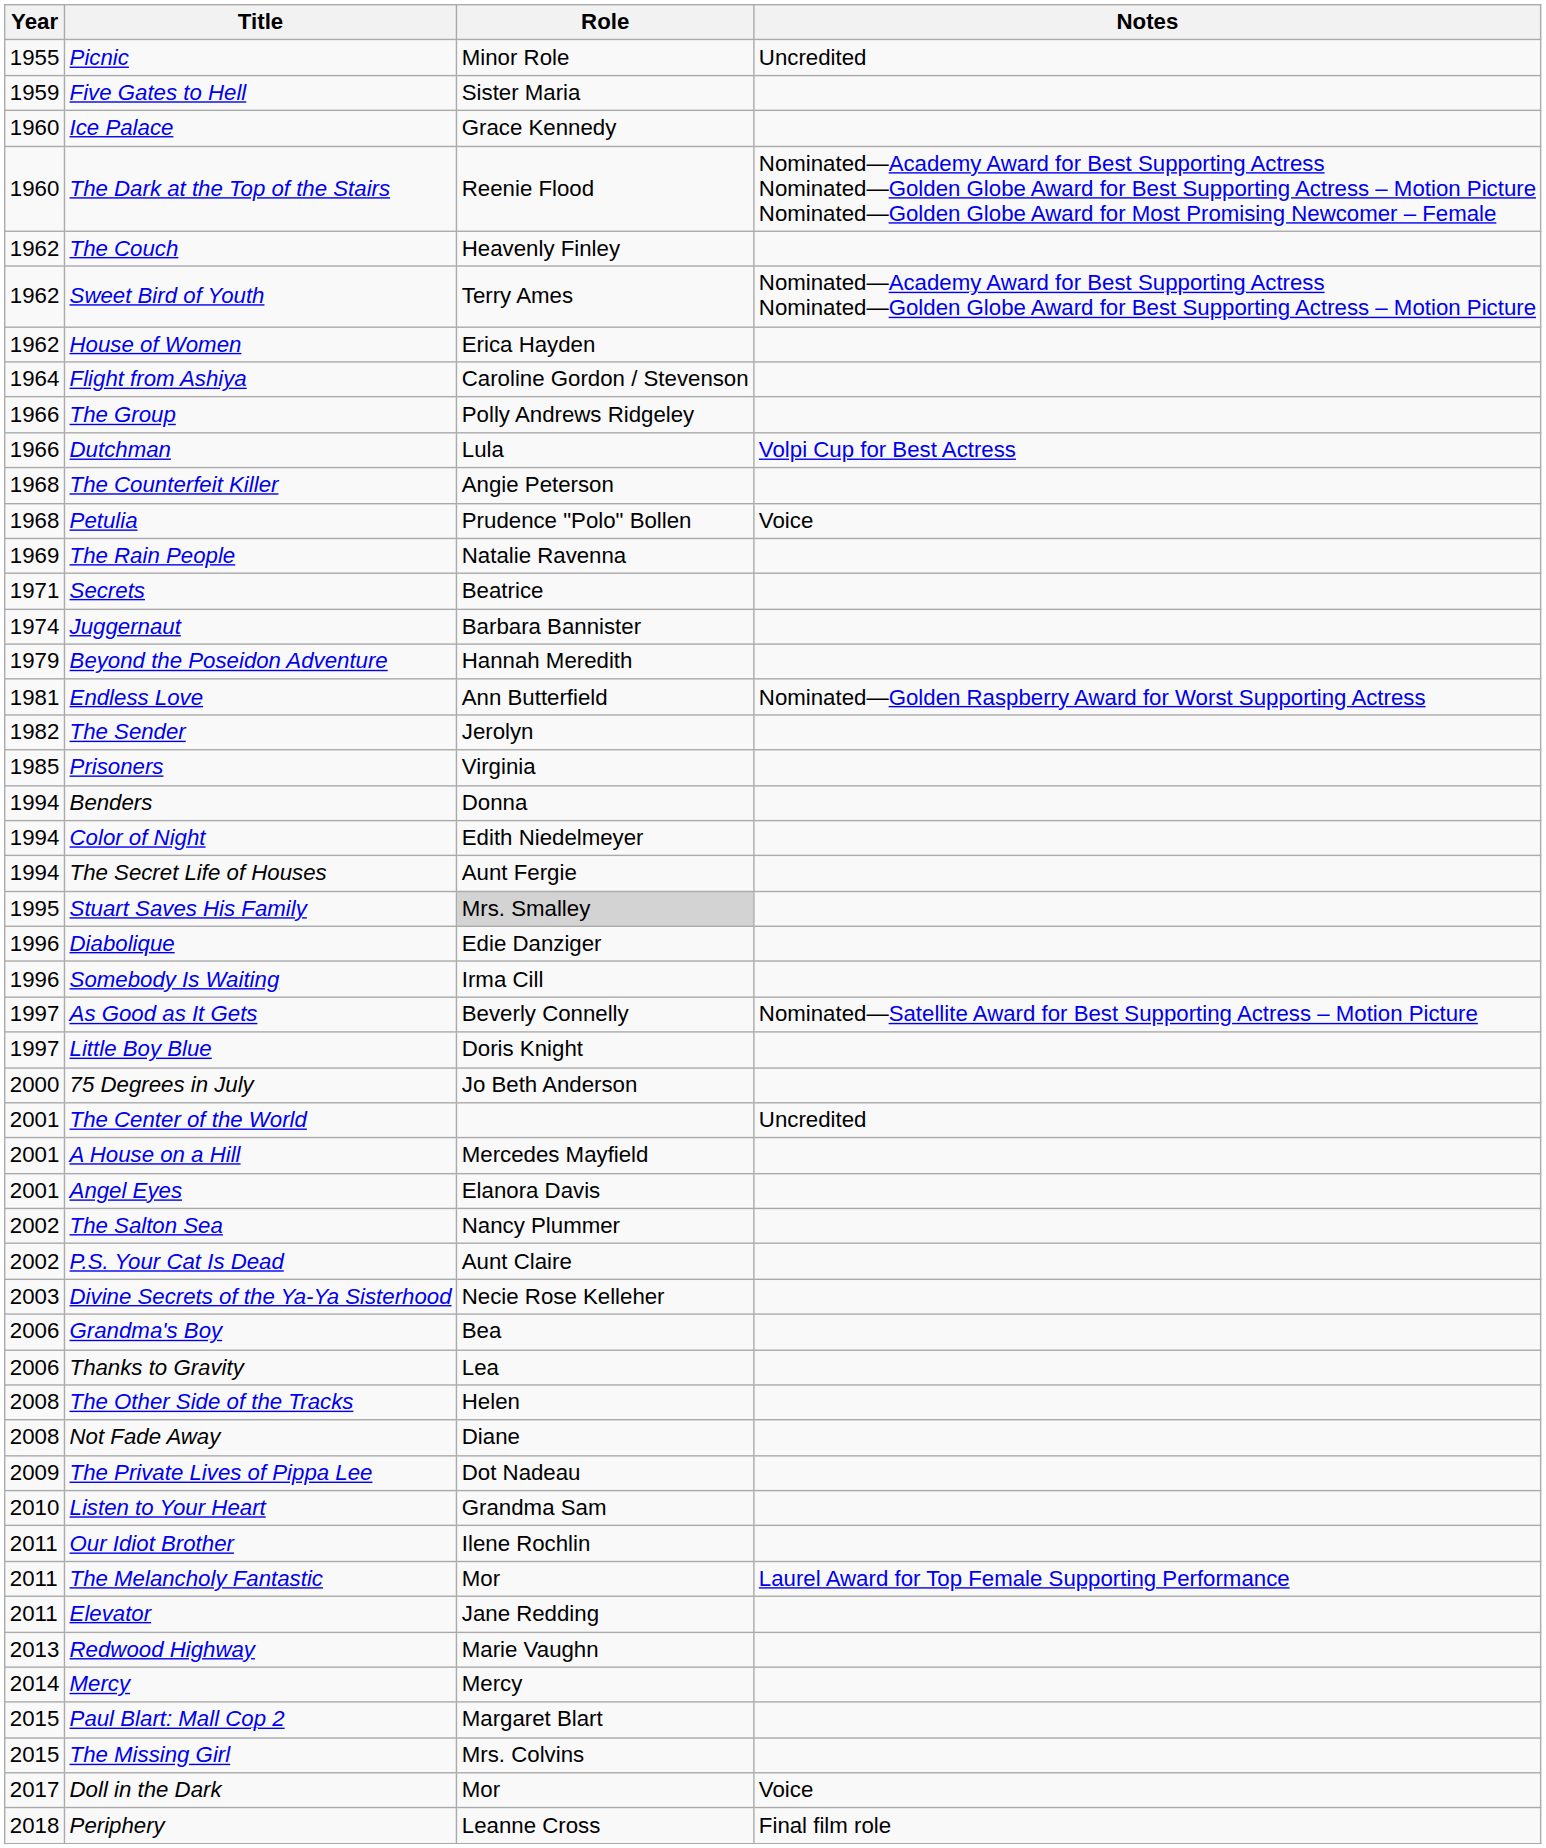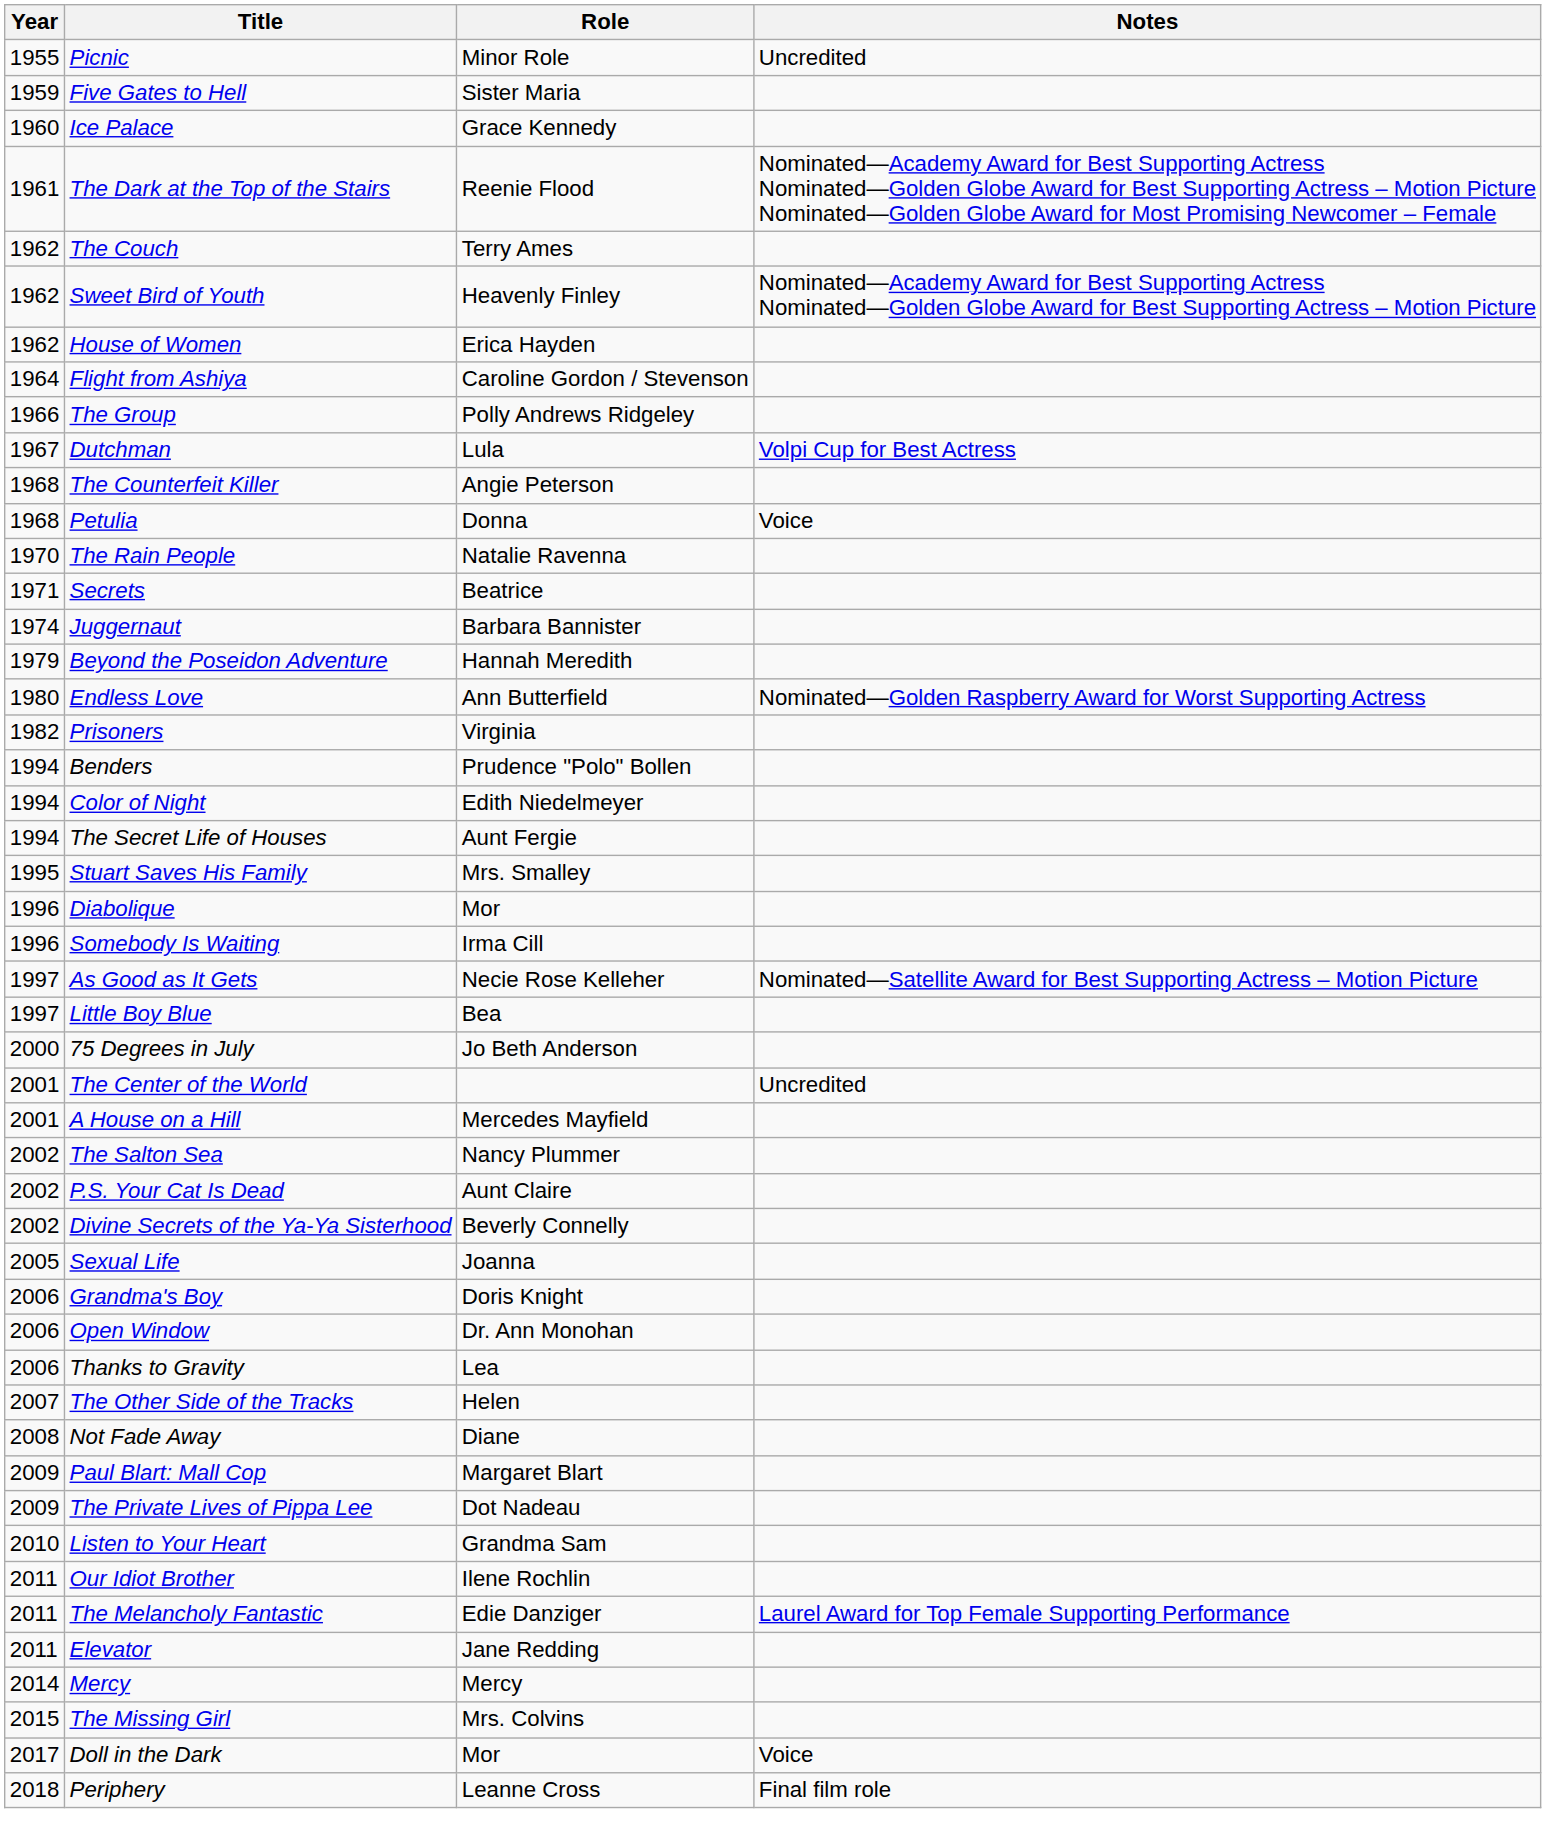 <table class="wikitable sortable">
 <tr>
 <th>Year</th>
 <th>Title</th>
 <th>Role</th>
 <th class="unsortable">Notes</th>
 </tr>
 <tr>
 <td>1955</td>
 <td><em><a href='#'>Picnic</a></em></td>
 <td>Minor Role</td>
 <td>Uncredited</td>
 </tr>
 <tr>
 <td>1959</td>
 <td><em><a href='#'>Five Gates to Hell</a></em></td>
 <td>Sister Maria</td>
 <td></td>
 </tr>
 <tr>
 <td>1960</td>
 <td><em><a href='#'>Ice Palace</a></em></td>
 <td>Grace Kennedy</td>
 <td></td>
 </tr>
 <tr>
-<td>1960</td>
+<td>1961</td>
 <td><em><a href='#'>The Dark at the Top of the Stairs</a></em></td>
 <td>Reenie Flood</td>
 <td>Nominated—<a href='#'>Academy Award for Best Supporting Actress</a><br>Nominated—<a href='#'>Golden Globe Award for Best Supporting Actress – Motion Picture</a><br>Nominated—<a href='#'>Golden Globe Award for Most Promising Newcomer – Female</a></td>
 </tr>
 <tr>
 <td>1962</td>
 <td><em><a href='#'>The Couch</a></em></td>
-<td>Heavenly Finley</td>
+<td>Terry Ames</td>
 <td></td>
 </tr>
 <tr>
 <td>1962</td>
 <td><em><a href='#'>Sweet Bird of Youth</a></em></td>
-<td>Terry Ames</td>
+<td>Heavenly Finley</td>
 <td>Nominated—<a href='#'>Academy Award for Best Supporting Actress</a><br>Nominated—<a href='#'>Golden Globe Award for Best Supporting Actress – Motion Picture</a></td>
 </tr>
 <tr>
 <td>1962</td>
 <td><em><a href='#'>House of Women</a></em></td>
 <td>Erica Hayden</td>
 <td></td>
 </tr>
 <tr>
 <td>1964</td>
 <td><em><a href='#'>Flight from Ashiya</a></em></td>
 <td>Caroline Gordon / Stevenson</td>
 <td></td>
 </tr>
 <tr>
 <td>1966</td>
 <td><em><a href='#'>The Group</a></em></td>
 <td>Polly Andrews Ridgeley</td>
 <td></td>
 </tr>
 <tr>
-<td>1966</td>
+<td>1967</td>
 <td><em><a href='#'>Dutchman</a></em></td>
 <td>Lula</td>
 <td><a href='#'>Volpi Cup for Best Actress</a></td>
 </tr>
 <tr>
 <td>1968</td>
 <td><em><a href='#'>The Counterfeit Killer</a></em></td>
 <td>Angie Peterson</td>
 <td></td>
 </tr>
 <tr>
 <td>1968</td>
 <td><em><a href='#'>Petulia</a></em></td>
-<td>Prudence "Polo" Bollen</td>
+<td>Donna</td>
 <td>Voice</td>
 </tr>
 <tr>
-<td>1969</td>
+<td>1970</td>
 <td><em><a href='#'>The Rain People</a></em></td>
 <td>Natalie Ravenna</td>
 <td></td>
 </tr>
 <tr>
 <td>1971</td>
 <td><em><a href='#'>Secrets</a></em></td>
 <td>Beatrice</td>
 <td></td>
 </tr>
 <tr>
 <td>1974</td>
 <td><em><a href='#'>Juggernaut</a></em></td>
 <td>Barbara Bannister</td>
 <td></td>
 </tr>
 <tr>
 <td>1979</td>
 <td><em><a href='#'>Beyond the Poseidon Adventure</a></em></td>
 <td>Hannah Meredith</td>
 <td></td>
 </tr>
 <tr>
-<td>1981</td>
+<td>1980</td>
 <td><em><a href='#'>Endless Love</a></em></td>
 <td>Ann Butterfield</td>
 <td>Nominated—<a href='#'>Golden Raspberry Award for Worst Supporting Actress</a></td>
 </tr>
 <tr>
 <td>1982</td>
-<td><em><a href='#'>The Sender</a></em></td>
-<td>Jerolyn</td>
-<td></td>
-</tr>
-<tr>
-<td>1985</td>
 <td><em><a href='#'>Prisoners</a></em></td>
 <td>Virginia</td>
 <td></td>
 </tr>
 <tr>
 <td>1994</td>
 <td><em>Benders</em></td>
-<td>Donna</td>
+<td>Prudence "Polo" Bollen</td>
 <td></td>
 </tr>
 <tr>
 <td>1994</td>
 <td><em><a href='#'>Color of Night</a></em></td>
 <td>Edith Niedelmeyer</td>
 <td></td>
 </tr>
 <tr>
 <td>1994</td>
 <td><em>The Secret Life of Houses</em></td>
 <td>Aunt Fergie</td>
 <td></td>
 </tr>
 <tr>
 <td>1995</td>
 <td><em><a href='#'>Stuart Saves His Family</a></em></td>
-<td style="background: lightgrey;">Mrs. Smalley</td>
+<td>Mrs. Smalley</td>
 <td></td>
 </tr>
 <tr>
 <td>1996</td>
 <td><em><a href='#'>Diabolique</a></em></td>
-<td>Edie Danziger</td>
+<td>Mor</td>
 <td></td>
 </tr>
 <tr>
 <td>1996</td>
 <td><em><a href='#'>Somebody Is Waiting</a></em></td>
 <td>Irma Cill</td>
 <td></td>
 </tr>
 <tr>
 <td>1997</td>
 <td><em><a href='#'>As Good as It Gets</a></em></td>
-<td>Beverly Connelly</td>
+<td>Necie Rose Kelleher</td>
 <td>Nominated—<a href='#'>Satellite Award for Best Supporting Actress – Motion Picture</a></td>
 </tr>
 <tr>
 <td>1997</td>
 <td><em><a href='#'>Little Boy Blue</a></em></td>
-<td>Doris Knight</td>
+<td>Bea</td>
 <td></td>
 </tr>
 <tr>
 <td>2000</td>
 <td><em>75 Degrees in July</em></td>
 <td>Jo Beth Anderson</td>
 <td></td>
 </tr>
 <tr>
 <td>2001</td>
 <td><em><a href='#'>The Center of the World</a></em></td>
 <td></td>
 <td>Uncredited</td>
 </tr>
 <tr>
 <td>2001</td>
 <td><em><a href='#'>A House on a Hill</a></em></td>
 <td>Mercedes Mayfield</td>
 <td></td>
 </tr>
 <tr>
-<td>2001</td>
-<td><em><a href='#'>Angel Eyes</a></em></td>
-<td>Elanora Davis</td>
-<td></td>
-</tr>
-<tr>
 <td>2002</td>
 <td><em><a href='#'>The Salton Sea</a></em></td>
 <td>Nancy Plummer</td>
 <td></td>
 </tr>
 <tr>
 <td>2002</td>
 <td><em><a href='#'>P.S. Your Cat Is Dead</a></em></td>
 <td>Aunt Claire</td>
 <td></td>
 </tr>
 <tr>
-<td>2003</td>
+<td>2002</td>
 <td><em><a href='#'>Divine Secrets of the Ya-Ya Sisterhood</a></em></td>
-<td>Necie Rose Kelleher</td>
+<td>Beverly Connelly</td>
+<td></td>
+</tr>
+<tr>
+<td>2005</td>
+<td><em><a href='#'>Sexual Life</a></em></td>
+<td>Joanna</td>
 <td></td>
 </tr>
 <tr>
 <td>2006</td>
 <td><em><a href='#'>Grandma's Boy</a></em></td>
-<td>Bea</td>
+<td>Doris Knight</td>
+<td></td>
+</tr>
+<tr>
+<td>2006</td>
+<td><em><a href='#'>Open Window</a></em></td>
+<td>Dr. Ann Monohan</td>
 <td></td>
 </tr>
 <tr>
 <td>2006</td>
 <td><em>Thanks to Gravity</em></td>
 <td>Lea</td>
 <td></td>
 </tr>
 <tr>
-<td>2008</td>
+<td>2007</td>
 <td><em><a href='#'>The Other Side of the Tracks</a></em></td>
 <td>Helen</td>
 <td></td>
 </tr>
 <tr>
 <td>2008</td>
 <td><em>Not Fade Away</em></td>
 <td>Diane</td>
+<td></td>
+</tr>
+<tr>
+<td>2009</td>
+<td><em><a href='#'>Paul Blart: Mall Cop</a></em></td>
+<td>Margaret Blart</td>
 <td></td>
 </tr>
 <tr>
 <td>2009</td>
 <td><em><a href='#'>The Private Lives of Pippa Lee</a></em></td>
 <td>Dot Nadeau</td>
 <td></td>
 </tr>
 <tr>
 <td>2010</td>
 <td><em><a href='#'>Listen to Your Heart</a></em></td>
 <td>Grandma Sam</td>
 <td></td>
 </tr>
 <tr>
 <td>2011</td>
 <td><em><a href='#'>Our Idiot Brother</a></em></td>
 <td>Ilene Rochlin</td>
 <td></td>
 </tr>
 <tr>
 <td>2011</td>
 <td><em><a href='#'>The Melancholy Fantastic</a></em></td>
-<td>Mor</td>
+<td>Edie Danziger</td>
 <td><a href='#'>Laurel Award for Top Female Supporting Performance</a></td>
 </tr>
 <tr>
 <td>2011</td>
 <td><em><a href='#'>Elevator</a></em></td>
 <td>Jane Redding</td>
 <td></td>
 </tr>
 <tr>
-<td>2013</td>
-<td><em><a href='#'>Redwood Highway</a></em></td>
-<td>Marie Vaughn</td>
-<td></td>
-</tr>
-<tr>
 <td>2014</td>
 <td><em><a href='#'>Mercy</a></em></td>
 <td>Mercy</td>
-<td></td>
-</tr>
-<tr>
-<td>2015</td>
-<td><em><a href='#'>Paul Blart: Mall Cop 2</a></em></td>
-<td>Margaret Blart</td>
 <td></td>
 </tr>
 <tr>
 <td>2015</td>
 <td><em><a href='#'>The Missing Girl</a></em></td>
 <td>Mrs. Colvins</td>
 <td></td>
 </tr>
 <tr>
 <td>2017</td>
 <td><em>Doll in the Dark</em></td>
 <td>Mor</td>
 <td>Voice</td>
 </tr>
 <tr>
 <td>2018</td>
 <td><em>Periphery</em></td>
 <td>Leanne Cross</td>
 <td>Final film role</td>
 </tr>
 </table>
